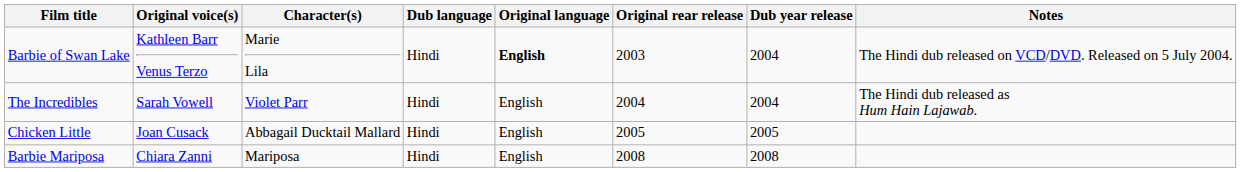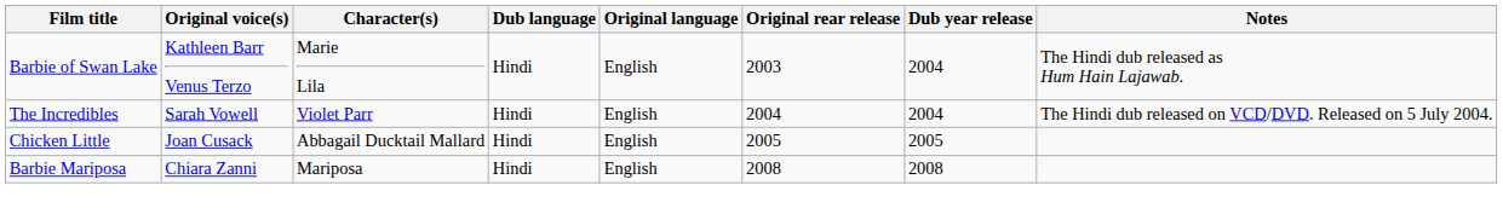 <table class="wikitable">
 <tr>
 <th>Film title</th>
 <th>Original voice(s)</th>
 <th>Character(s)</th>
 <th>Dub language</th>
 <th>Original language</th>
 <th>Original rear release</th>
 <th>Dub year release</th>
 <th>Notes</th>
 </tr>
 <tr>
 <td><a href='#'>Barbie of Swan Lake</a></td>
 <td><a href='#'>Kathleen Barr</a> <hr><a href='#'>Venus Terzo</a></td>
 <td>Marie <hr> Lila</td>
 <td>Hindi</td>
-<td><strong>English</strong></td>
+<td>English</td>
 <td>2003</td>
 <td>2004</td>
-<td>The Hindi dub released on <a href='#'>VCD</a>/<a href='#'>DVD</a>. Released on 5 July 2004.</td>
+<td>The Hindi dub released as<br> <em>Hum Hain Lajawab</em>.</td>
 </tr>
 <tr>
 <td><a href='#'>The Incredibles</a></td>
 <td><a href='#'>Sarah Vowell</a></td>
 <td><a href='#'>Violet Parr</a></td>
 <td>Hindi</td>
 <td>English</td>
 <td>2004</td>
 <td>2004</td>
-<td>The Hindi dub released as<br> <em>Hum Hain Lajawab</em>.</td>
+<td>The Hindi dub released on <a href='#'>VCD</a>/<a href='#'>DVD</a>. Released on 5 July 2004.</td>
 </tr>
 <tr>
 <td><a href='#'>Chicken Little</a></td>
 <td><a href='#'>Joan Cusack</a></td>
 <td>Abbagail Ducktail Mallard</td>
 <td>Hindi</td>
 <td>English</td>
 <td>2005</td>
 <td>2005</td>
 <td></td>
 </tr>
 <tr>
 <td><a href='#'>Barbie Mariposa</a></td>
 <td><a href='#'>Chiara Zanni</a></td>
 <td>Mariposa</td>
 <td>Hindi</td>
 <td>English</td>
 <td>2008</td>
 <td>2008</td>
 <td></td>
 </tr>
 </table>
